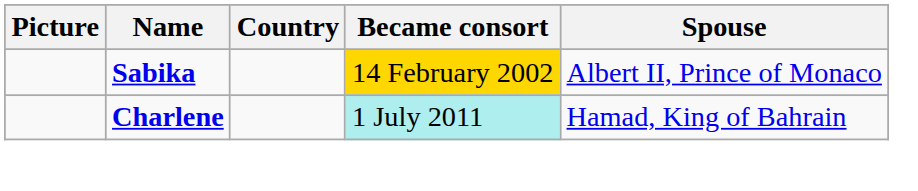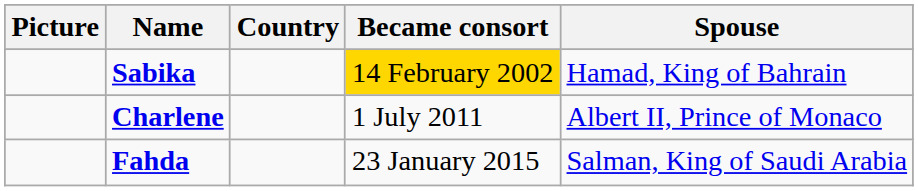 <table class="wikitable">
 <tr>
 <th>Picture</th>
 <th>Name</th>
 <th>Country</th>
 <th>Became consort</th>
 <th>Spouse</th>
 </tr>
 <tr>
 <td></td>
 <td><strong><a href='#'>Sabika</a></strong></td>
 <td></td>
 <td style="background: gold;">14 February 2002</td>
-<td><a href='#'>Albert II, Prince of Monaco</a></td>
+<td><a href='#'>Hamad, King of Bahrain</a></td>
 </tr>
 <tr>
 <td></td>
 <td><strong><a href='#'>Charlene</a></strong></td>
 <td></td>
-<td style="background: paleturquoise;">1 July 2011</td>
-<td><a href='#'>Hamad, King of Bahrain</a></td>
+<td>1 July 2011</td>
+<td><a href='#'>Albert II, Prince of Monaco</a></td>
+</tr>
+<tr>
+<td></td>
+<td><strong><a href='#'>Fahda</a></strong></td>
+<td></td>
+<td>23 January 2015</td>
+<td><a href='#'>Salman, King of Saudi Arabia</a></td>
 </tr>
 </table>
